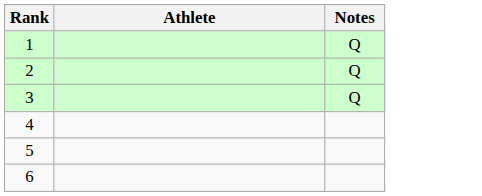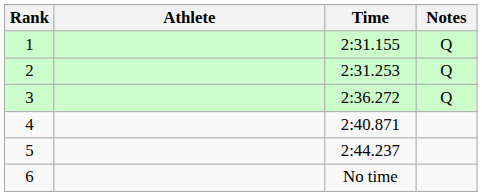 <table class=wikitable style="text-align:center">
 <tr>
 <th width=40>Rank</th>
 <th width=250>Athlete</th>
+<th width=80>Time</th>
 <th width=50>Notes</th>
 </tr>
 <tr bgcolor="ccffcc">
 <td>1</td>
 <td align=left></td>
+<td>2:31.155</td>
 <td>Q</td>
 </tr>
 <tr bgcolor="ccffcc">
 <td>2</td>
 <td align=left></td>
+<td>2:31.253</td>
 <td>Q</td>
 </tr>
 <tr bgcolor="ccffcc">
 <td>3</td>
 <td align=left></td>
+<td>2:36.272</td>
 <td>Q</td>
 </tr>
 <tr>
 <td>4</td>
 <td align=left></td>
+<td>2:40.871</td>
 <td></td>
 </tr>
 <tr>
 <td>5</td>
 <td align=left></td>
+<td>2:44.237</td>
 <td></td>
 </tr>
 <tr>
 <td>6</td>
 <td align=left></td>
+<td>No time</td>
 <td></td>
 </tr>
 </table>
